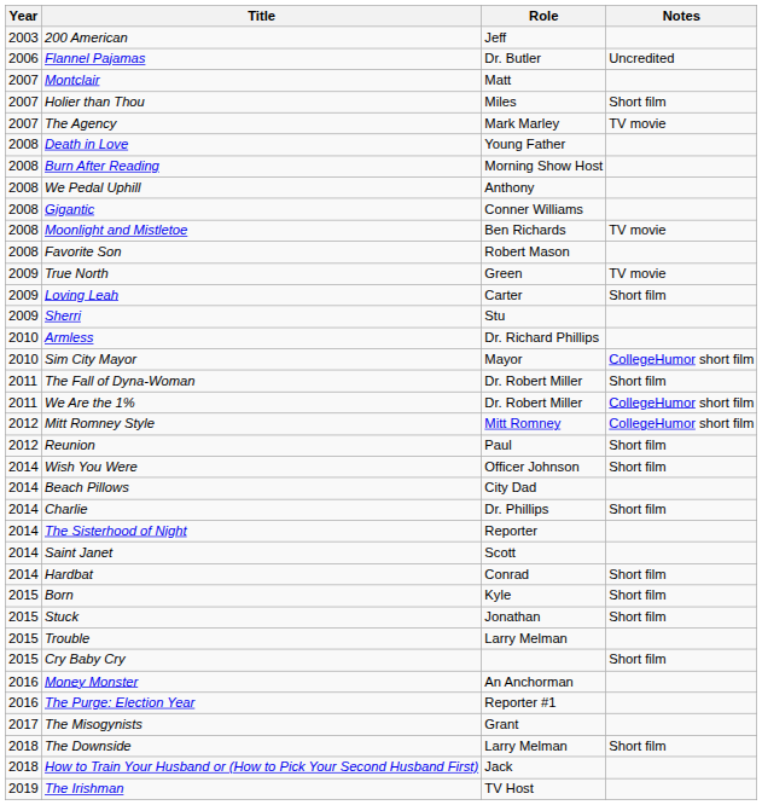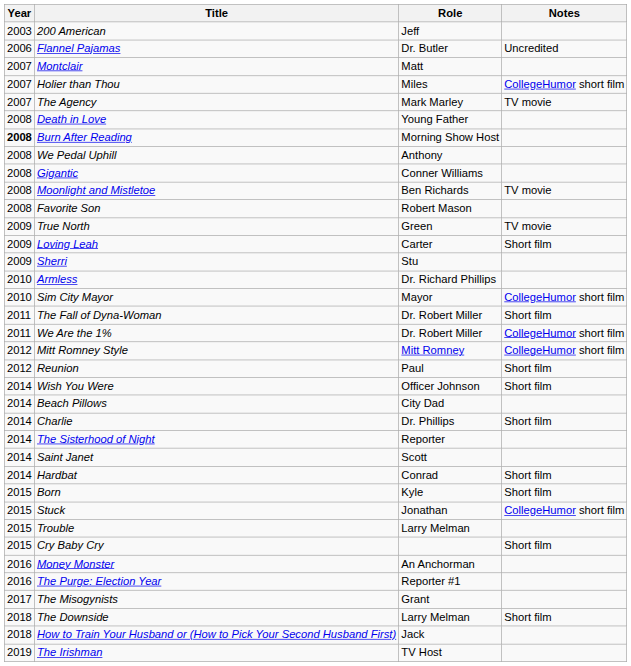 <table class="wikitable sortable">
 <tr>
 <th>Year</th>
 <th>Title</th>
 <th>Role</th>
 <th class="unsortable">Notes</th>
 </tr>
 <tr>
 <td>2003</td>
 <td><em>200 American</em></td>
 <td>Jeff</td>
 <td></td>
 </tr>
 <tr>
 <td>2006</td>
 <td><em><a href='#'>Flannel Pajamas</a></em></td>
 <td>Dr. Butler</td>
 <td>Uncredited</td>
 </tr>
 <tr>
 <td>2007</td>
 <td><em><a href='#'>Montclair</a></em></td>
 <td>Matt</td>
 <td></td>
 </tr>
 <tr>
 <td>2007</td>
 <td><em>Holier than Thou</em></td>
 <td>Miles</td>
-<td>Short film</td>
+<td><a href='#'>CollegeHumor</a> short film</td>
 </tr>
 <tr>
 <td>2007</td>
 <td><em>The Agency</em></td>
 <td>Mark Marley</td>
 <td>TV movie</td>
 </tr>
 <tr>
 <td>2008</td>
 <td><em><a href='#'>Death in Love</a></em></td>
 <td>Young Father</td>
 <td></td>
 </tr>
 <tr>
-<td>2008</td>
+<td><strong>2008</strong></td>
 <td><em><a href='#'>Burn After Reading</a></em></td>
 <td>Morning Show Host</td>
 <td></td>
 </tr>
 <tr>
 <td>2008</td>
 <td><em>We Pedal Uphill</em></td>
 <td>Anthony</td>
 <td></td>
 </tr>
 <tr>
 <td>2008</td>
 <td><em><a href='#'>Gigantic</a></em></td>
 <td>Conner Williams</td>
 <td></td>
 </tr>
 <tr>
 <td>2008</td>
 <td><em><a href='#'>Moonlight and Mistletoe</a></em></td>
 <td>Ben Richards</td>
 <td>TV movie</td>
 </tr>
 <tr>
 <td>2008</td>
 <td><em>Favorite Son</em></td>
 <td>Robert Mason</td>
 <td></td>
 </tr>
 <tr>
 <td>2009</td>
 <td><em>True North</em></td>
 <td>Green</td>
 <td>TV movie</td>
 </tr>
 <tr>
 <td>2009</td>
 <td><em><a href='#'>Loving Leah</a></em></td>
 <td>Carter</td>
 <td>Short film</td>
 </tr>
 <tr>
 <td>2009</td>
 <td><em><a href='#'>Sherri</a></em></td>
 <td>Stu</td>
 <td></td>
 </tr>
 <tr>
 <td>2010</td>
 <td><em><a href='#'>Armless</a></em></td>
 <td>Dr. Richard Phillips</td>
 <td></td>
 </tr>
 <tr>
 <td>2010</td>
 <td><em>Sim City Mayor</em></td>
 <td>Mayor</td>
 <td><a href='#'>CollegeHumor</a> short film</td>
 </tr>
 <tr>
 <td>2011</td>
 <td><em>The Fall of Dyna-Woman</em></td>
 <td>Dr. Robert Miller</td>
 <td>Short film</td>
 </tr>
 <tr>
 <td>2011</td>
 <td><em>We Are the 1%</em></td>
 <td>Dr. Robert Miller</td>
 <td><a href='#'>CollegeHumor</a> short film</td>
 </tr>
 <tr>
 <td>2012</td>
 <td><em>Mitt Romney Style</em></td>
 <td><a href='#'>Mitt Romney</a></td>
 <td><a href='#'>CollegeHumor</a> short film</td>
 </tr>
 <tr>
 <td>2012</td>
 <td><em>Reunion</em></td>
 <td>Paul</td>
 <td>Short film</td>
 </tr>
 <tr>
 <td>2014</td>
 <td><em>Wish You Were</em></td>
 <td>Officer Johnson</td>
 <td>Short film</td>
 </tr>
 <tr>
 <td>2014</td>
 <td><em>Beach Pillows</em></td>
 <td>City Dad</td>
 <td></td>
 </tr>
 <tr>
 <td>2014</td>
 <td><em>Charlie</em></td>
 <td>Dr. Phillips</td>
 <td>Short film</td>
 </tr>
 <tr>
 <td>2014</td>
 <td><em><a href='#'>The Sisterhood of Night</a></em></td>
 <td>Reporter</td>
 <td></td>
 </tr>
 <tr>
 <td>2014</td>
 <td><em>Saint Janet</em></td>
 <td>Scott</td>
 <td></td>
 </tr>
 <tr>
 <td>2014</td>
 <td><em>Hardbat</em></td>
 <td>Conrad</td>
 <td>Short film</td>
 </tr>
 <tr>
 <td>2015</td>
 <td><em>Born</em></td>
 <td>Kyle</td>
 <td>Short film</td>
 </tr>
 <tr>
 <td>2015</td>
 <td><em>Stuck</em></td>
 <td>Jonathan</td>
-<td>Short film</td>
+<td><a href='#'>CollegeHumor</a> short film</td>
 </tr>
 <tr>
 <td>2015</td>
 <td><em>Trouble</em></td>
 <td>Larry Melman</td>
 <td></td>
 </tr>
 <tr>
 <td>2015</td>
 <td><em>Cry Baby Cry</em></td>
 <td></td>
 <td>Short film</td>
 </tr>
 <tr>
 <td>2016</td>
 <td><em><a href='#'>Money Monster</a></em></td>
 <td>An Anchorman</td>
 <td></td>
 </tr>
 <tr>
 <td>2016</td>
 <td><em><a href='#'>The Purge: Election Year</a></em></td>
 <td>Reporter #1</td>
 <td></td>
 </tr>
 <tr>
 <td>2017</td>
 <td><em>The Misogynists</em></td>
 <td>Grant</td>
 <td></td>
 </tr>
 <tr>
 <td>2018</td>
 <td><em>The Downside</em></td>
 <td>Larry Melman</td>
 <td>Short film</td>
 </tr>
 <tr>
 <td>2018</td>
 <td><em><a href='#'>How to Train Your Husband or (How to Pick Your Second Husband First)</a></em></td>
 <td>Jack</td>
 <td></td>
 </tr>
 <tr>
 <td>2019</td>
 <td><em><a href='#'>The Irishman</a></em></td>
 <td>TV Host</td>
 <td></td>
 </tr>
 </table>
